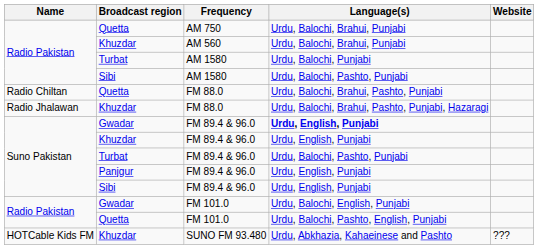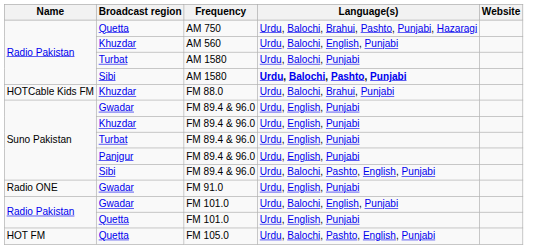 <table class="wikitable sortable">
 <tr style="background:#c9c9c9;">
 <th>Name</th>
 <th>Broadcast region</th>
 <th>Frequency</th>
 <th>Language(s)</th>
 <th>Website</th>
 </tr>
 <tr>
 <td rowspan="4"><a href='#'>Radio Pakistan</a></td>
 <td><a href='#'>Quetta</a></td>
 <td>AM 750</td>
-<td><a href='#'>Urdu</a>, <a href='#'>Balochi</a>, <a href='#'>Brahui</a>, <a href='#'>Punjabi</a></td>
+<td><a href='#'>Urdu</a>, <a href='#'>Balochi</a>, <a href='#'>Brahui</a>, <a href='#'>Pashto</a>, <a href='#'>Punjabi</a>, <a href='#'>Hazaragi</a></td>
 <td></td>
 </tr>
 <tr>
 <td><a href='#'>Khuzdar</a></td>
 <td>AM 560</td>
-<td><a href='#'>Urdu</a>, <a href='#'>Balochi</a>, <a href='#'>Brahui</a>, <a href='#'>Punjabi</a></td>
+<td><a href='#'>Urdu</a>, <a href='#'>Balochi</a>, <a href='#'>English</a>, <a href='#'>Punjabi</a></td>
 <td></td>
 </tr>
 <tr>
 <td><a href='#'>Turbat</a></td>
 <td>AM 1580</td>
 <td><a href='#'>Urdu</a>, <a href='#'>Balochi</a>, <a href='#'>Punjabi</a></td>
 <td></td>
 </tr>
 <tr>
 <td><a href='#'>Sibi</a></td>
 <td>AM 1580</td>
-<td><a href='#'>Urdu</a>, <a href='#'>Balochi</a>, <a href='#'>Pashto</a>, <a href='#'>Punjabi</a></td>
+<td><strong><a href='#'>Urdu</a>, <a href='#'>Balochi</a>, <a href='#'>Pashto</a>, <a href='#'>Punjabi</a></strong></td>
 <td></td>
 </tr>
 <tr>
-<td>Radio Chiltan</td>
-<td><a href='#'>Quetta</a></td>
-<td>FM 88.0</td>
-<td><a href='#'>Urdu</a>, <a href='#'>Balochi</a>, <a href='#'>Brahui</a>, <a href='#'>Pashto</a>, <a href='#'>Punjabi</a></td>
-<td></td>
-</tr>
-<tr>
-<td>Radio Jhalawan</td>
+<td>HOTCable Kids FM</td>
 <td><a href='#'>Khuzdar</a></td>
 <td>FM 88.0</td>
-<td><a href='#'>Urdu</a>, <a href='#'>Balochi</a>, <a href='#'>Brahui</a>, <a href='#'>Pashto</a>, <a href='#'>Punjabi</a>, <a href='#'>Hazaragi</a></td>
+<td><a href='#'>Urdu</a>, <a href='#'>Balochi</a>, <a href='#'>Brahui</a>, <a href='#'>Punjabi</a></td>
 <td></td>
 </tr>
 <tr>
 <td rowspan="5">Suno Pakistan</td>
 <td><a href='#'>Gwadar</a></td>
 <td>FM 89.4 & 96.0</td>
-<td><strong><a href='#'>Urdu</a>, <a href='#'>English</a>, <a href='#'>Punjabi</a></strong></td>
+<td><a href='#'>Urdu</a>, <a href='#'>English</a>, <a href='#'>Punjabi</a></td>
 <td></td>
 </tr>
 <tr>
 <td><a href='#'>Khuzdar</a></td>
 <td>FM 89.4 & 96.0</td>
 <td><a href='#'>Urdu</a>, <a href='#'>English</a>, <a href='#'>Punjabi</a></td>
 <td></td>
 </tr>
 <tr>
 <td><a href='#'>Turbat</a></td>
 <td>FM 89.4 & 96.0</td>
-<td><a href='#'>Urdu</a>, <a href='#'>Balochi</a>, <a href='#'>Pashto</a>, <a href='#'>Punjabi</a></td>
+<td><a href='#'>Urdu</a>, <a href='#'>English</a>, <a href='#'>Punjabi</a></td>
 <td></td>
 </tr>
 <tr>
 <td><a href='#'>Panjgur</a></td>
 <td>FM 89.4 & 96.0</td>
 <td><a href='#'>Urdu</a>, <a href='#'>English</a>, <a href='#'>Punjabi</a></td>
 <td></td>
 </tr>
 <tr>
 <td><a href='#'>Sibi</a></td>
 <td>FM 89.4 & 96.0</td>
+<td><a href='#'>Urdu</a>, <a href='#'>Balochi</a>, <a href='#'>Pashto</a>, <a href='#'>English</a>, <a href='#'>Punjabi</a></td>
+<td></td>
+</tr>
+<tr>
+<td>Radio ONE</td>
+<td><a href='#'>Gwadar</a></td>
+<td>FM 91.0</td>
 <td><a href='#'>Urdu</a>, <a href='#'>English</a>, <a href='#'>Punjabi</a></td>
 <td></td>
 </tr>
 <tr>
 <td rowspan="2"><a href='#'>Radio Pakistan</a></td>
 <td><a href='#'>Gwadar</a></td>
 <td>FM 101.0</td>
 <td><a href='#'>Urdu</a>, <a href='#'>Balochi</a>, <a href='#'>English</a>, <a href='#'>Punjabi</a></td>
 <td></td>
 </tr>
 <tr>
 <td><a href='#'>Quetta</a></td>
 <td>FM 101.0</td>
+<td><a href='#'>Urdu</a>, <a href='#'>English</a>, <a href='#'>Punjabi</a></td>
+<td></td>
+</tr>
+<tr>
+<td>HOT FM</td>
+<td><a href='#'>Quetta</a></td>
+<td>FM 105.0</td>
 <td><a href='#'>Urdu</a>, <a href='#'>Balochi</a>, <a href='#'>Pashto</a>, <a href='#'>English</a>, <a href='#'>Punjabi</a></td>
 <td></td>
 </tr>
-<tr>
-<td>HOTCable Kids FM</td>
-<td><a href='#'>Khuzdar</a></td>
-<td>SUNO FM 93.480</td>
-<td><a href='#'>Urdu</a>, <a href='#'>Abkhazia</a>, <a href='#'>Kahaeinese</a> and <a href='#'>Pashto</a></td>
-<td>???</td>
-</tr>
 </table>
